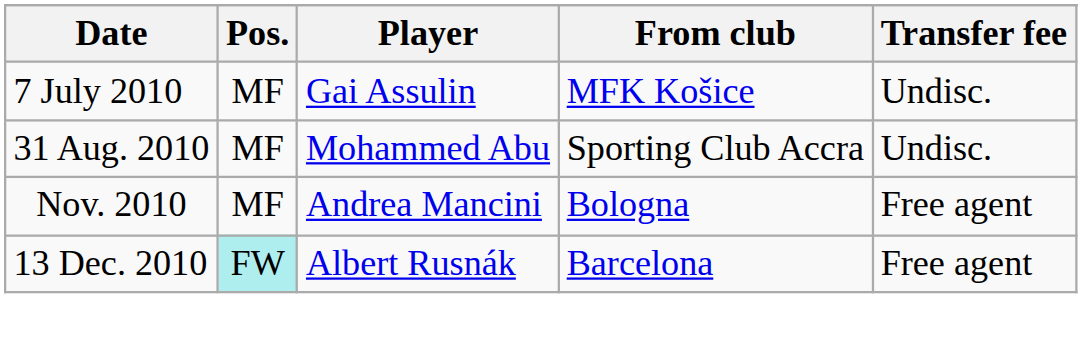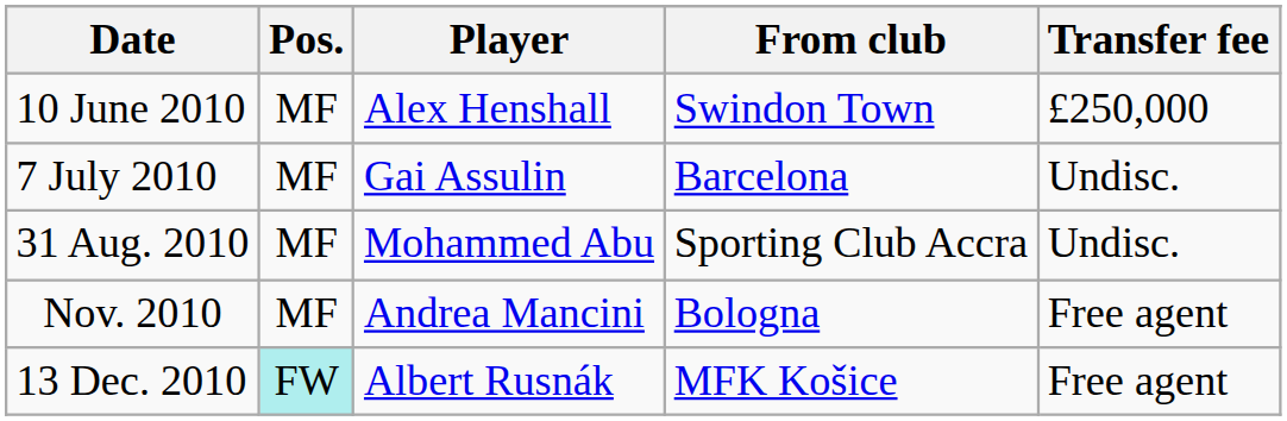 <table class="wikitable">
 <tr>
 </tr>
 <tr>
 <th>Date</th>
 <th>Pos.</th>
 <th>Player</th>
 <th>From club</th>
 <th>Transfer fee</th>
 </tr>
 <tr>
+<td>10 June 2010</td>
+<td align="center">MF</td>
+<td> <a href='#'>Alex Henshall</a></td>
+<td> <a href='#'>Swindon Town</a></td>
+<td>£250,000</td>
+</tr>
+<tr>
 <td>7 July 2010</td>
 <td align="center">MF</td>
 <td> <a href='#'>Gai Assulin</a></td>
-<td> <a href='#'>MFK Košice</a></td>
+<td> <a href='#'>Barcelona</a></td>
 <td>Undisc.</td>
 </tr>
 <tr>
 <td>31 Aug. 2010</td>
 <td align="center">MF</td>
 <td> <a href='#'>Mohammed Abu</a></td>
 <td> Sporting Club Accra</td>
 <td>Undisc.</td>
 </tr>
 <tr>
 <td align="center">Nov. 2010</td>
 <td align="center">MF</td>
 <td> <a href='#'>Andrea Mancini</a></td>
 <td> <a href='#'>Bologna</a></td>
 <td>Free agent</td>
 </tr>
 <tr>
 <td>13 Dec. 2010</td>
 <td align="center" style="background: paleturquoise;">FW</td>
 <td> <a href='#'>Albert Rusnák</a></td>
-<td> <a href='#'>Barcelona</a></td>
+<td> <a href='#'>MFK Košice</a></td>
 <td>Free agent</td>
 </tr>
 </table>
